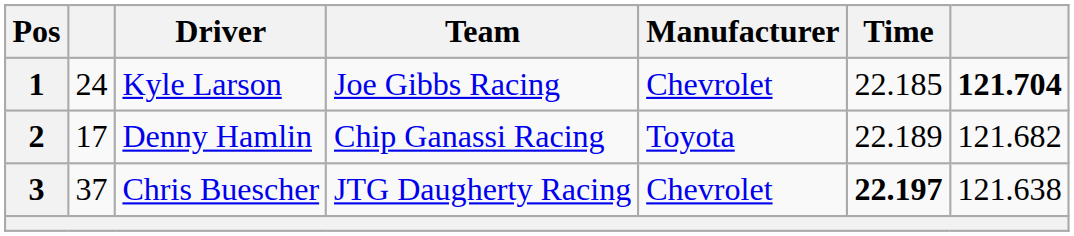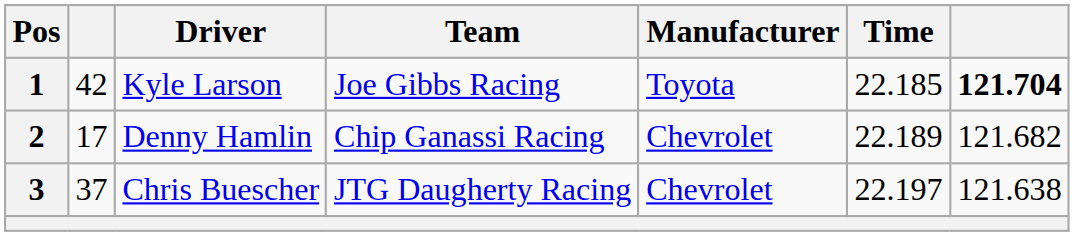 <table class="wikitable" style="font-size:95%">
 <tr>
 <th>Pos</th>
 <th></th>
 <th>Driver</th>
 <th>Team</th>
 <th>Manufacturer</th>
 <th>Time</th>
 <th></th>
 </tr>
 <tr>
 <th>1</th>
-<td>24</td>
+<td>42</td>
 <td><a href='#'>Kyle Larson</a></td>
 <td><a href='#'>Joe Gibbs Racing</a></td>
-<td><a href='#'>Chevrolet</a></td>
+<td><a href='#'>Toyota</a></td>
 <td>22.185</td>
 <td><strong>121.704</strong></td>
 </tr>
 <tr>
 <th>2</th>
 <td>17</td>
 <td><a href='#'>Denny Hamlin</a></td>
 <td><a href='#'>Chip Ganassi Racing</a></td>
-<td><a href='#'>Toyota</a></td>
+<td><a href='#'>Chevrolet</a></td>
 <td>22.189</td>
 <td>121.682</td>
 </tr>
 <tr>
 <th>3</th>
 <td>37</td>
 <td><a href='#'>Chris Buescher</a></td>
 <td><a href='#'>JTG Daugherty Racing</a></td>
 <td><a href='#'>Chevrolet</a></td>
-<td><strong>22.197</strong></td>
+<td>22.197</td>
 <td>121.638</td>
 </tr>
 <tr>
 <th colspan="7"></th>
 </tr>
 </table>
